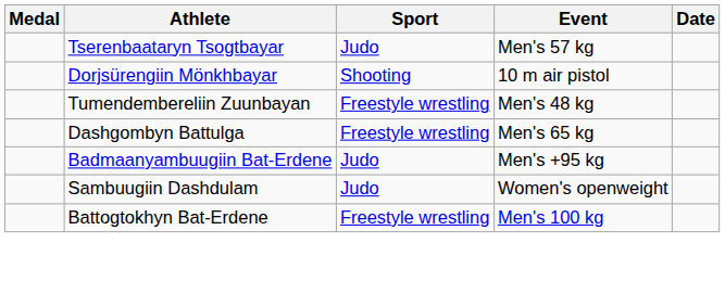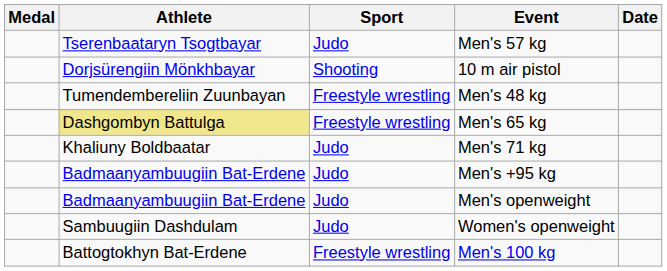 <table class="wikitable">
 <tr>
 <th>Medal</th>
 <th>Athlete</th>
 <th>Sport</th>
 <th>Event</th>
 <th>Date</th>
 </tr>
 <tr>
 <td></td>
 <td><a href='#'>Tserenbaataryn Tsogtbayar</a></td>
 <td><a href='#'>Judo</a></td>
 <td>Men's 57 kg</td>
 <td></td>
 </tr>
 <tr>
 <td></td>
 <td><a href='#'>Dorjsürengiin Mönkhbayar</a></td>
 <td><a href='#'>Shooting</a></td>
 <td>10 m air pistol</td>
 <td></td>
 </tr>
 <tr>
 <td></td>
 <td>Tumendembereliin Zuunbayan</td>
 <td><a href='#'>Freestyle wrestling</a></td>
 <td>Men's 48 kg</td>
 <td></td>
 </tr>
 <tr>
 <td></td>
-<td>Dashgombyn Battulga</td>
+<td style="background: khaki;">Dashgombyn Battulga</td>
 <td><a href='#'>Freestyle wrestling</a></td>
 <td>Men's 65 kg</td>
+<td></td>
+</tr>
+<tr>
+<td></td>
+<td>Khaliuny Boldbaatar</td>
+<td><a href='#'>Judo</a></td>
+<td>Men's 71 kg</td>
 <td></td>
 </tr>
 <tr>
 <td></td>
 <td><a href='#'>Badmaanyambuugiin Bat-Erdene</a></td>
 <td><a href='#'>Judo</a></td>
 <td>Men's +95 kg</td>
+<td></td>
+</tr>
+<tr>
+<td></td>
+<td><a href='#'>Badmaanyambuugiin Bat-Erdene</a></td>
+<td><a href='#'>Judo</a></td>
+<td>Men's openweight</td>
 <td></td>
 </tr>
 <tr>
 <td></td>
 <td>Sambuugiin Dashdulam</td>
 <td><a href='#'>Judo</a></td>
 <td>Women's openweight</td>
 <td></td>
 </tr>
 <tr>
 <td></td>
 <td>Battogtokhyn Bat-Erdene</td>
 <td><a href='#'>Freestyle wrestling</a></td>
 <td><a href='#'>Men's 100 kg</a></td>
 <td></td>
 </tr>
 </table>
